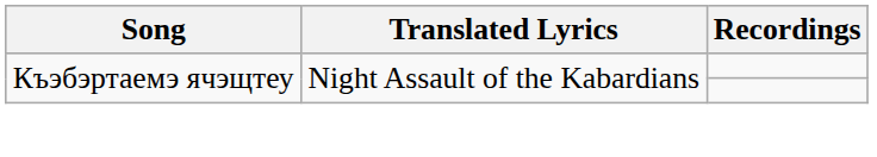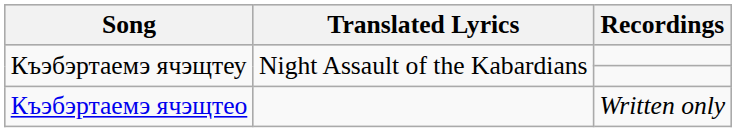 <table class="wikitable">
 <tr>
 <th>Song</th>
 <th>Translated Lyrics</th>
 <th>Recordings</th>
 </tr>
 <tr>
 <td rowspan="2">Къэбэртаемэ ячэщтеу</td>
 <td rowspan="2">Night Assault of the Kabardians</td>
 <td></td>
 </tr>
 <tr>
 <td></td>
 </tr>
+<tr>
+<td><a href='#'>Къэбэртаемэ ячэщтео</a></td>
+<td></td>
+<td><em>Written only</em></td>
+</tr>
 </table>
